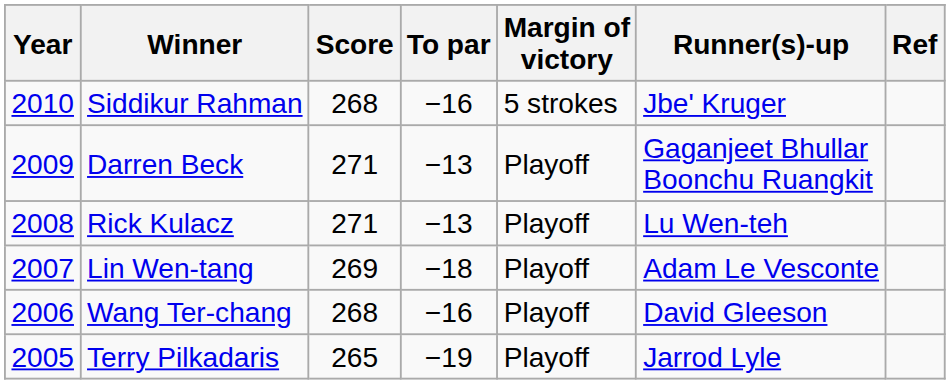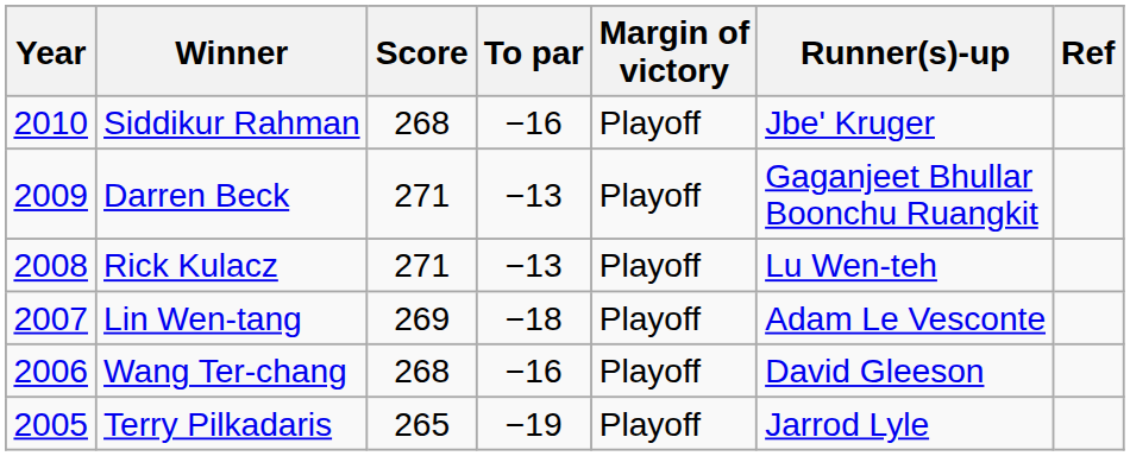 <table class="wikitable" style="font-size:95%">
 <tr>
 <th>Year</th>
 <th>Winner</th>
 <th>Score</th>
 <th>To par</th>
 <th>Margin of<br>victory</th>
 <th>Runner(s)-up</th>
 <th>Ref</th>
 </tr>
 <tr>
 <td><a href='#'>2010</a></td>
 <td> <a href='#'>Siddikur Rahman</a></td>
 <td align=center>268</td>
 <td align=center>−16</td>
-<td>5 strokes</td>
+<td>Playoff</td>
 <td> <a href='#'>Jbe' Kruger</a></td>
 <td></td>
 </tr>
 <tr>
 <td><a href='#'>2009</a></td>
 <td> <a href='#'>Darren Beck</a></td>
 <td align=center>271</td>
 <td align=center>−13</td>
 <td>Playoff</td>
 <td> <a href='#'>Gaganjeet Bhullar</a><br> <a href='#'>Boonchu Ruangkit</a></td>
 <td></td>
 </tr>
 <tr>
 <td><a href='#'>2008</a></td>
 <td> <a href='#'>Rick Kulacz</a></td>
 <td align=center>271</td>
 <td align=center>−13</td>
 <td>Playoff</td>
 <td> <a href='#'>Lu Wen-teh</a></td>
 <td></td>
 </tr>
 <tr>
 <td><a href='#'>2007</a></td>
 <td> <a href='#'>Lin Wen-tang</a></td>
 <td align=center>269</td>
 <td align=center>−18</td>
 <td>Playoff</td>
 <td> <a href='#'>Adam Le Vesconte</a></td>
 <td></td>
 </tr>
 <tr>
 <td><a href='#'>2006</a></td>
 <td> <a href='#'>Wang Ter-chang</a></td>
 <td align=center>268</td>
 <td align=center>−16</td>
 <td>Playoff</td>
 <td> <a href='#'>David Gleeson</a></td>
 <td></td>
 </tr>
 <tr>
 <td><a href='#'>2005</a></td>
 <td> <a href='#'>Terry Pilkadaris</a></td>
 <td align=center>265</td>
 <td align=center>−19</td>
 <td>Playoff</td>
 <td> <a href='#'>Jarrod Lyle</a></td>
 <td></td>
 </tr>
 </table>
